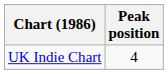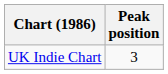 <table class="wikitable sortable">
 <tr>
 <th scope="col">Chart (1986)</th>
 <th scope="col">Peak<br>position</th>
 </tr>
 <tr>
 <td><a href='#'>UK Indie Chart</a></td>
-<td style="text-align:center;">4</td>
+<td style="text-align:center;">3</td>
 </tr>
 </table>
